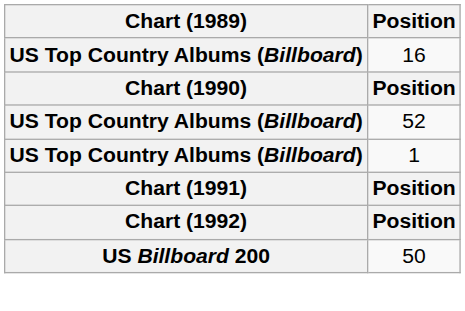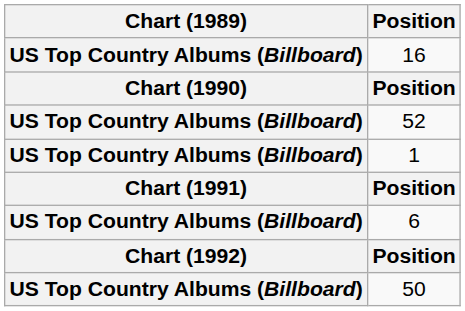 <table class="wikitable plainrowheaders" style="text-align:center">
 <tr>
 <th scope="col">Chart (1989)</th>
 <th scope="col">Position</th>
 </tr>
 <tr>
 <th scope="row">US Top Country Albums (<em>Billboard</em>)</th>
 <td>16</td>
 </tr>
 <tr>
 <th scope="col">Chart (1990)</th>
 <th scope="col">Position</th>
 </tr>
 <tr>
 <th scope="row">US Top Country Albums (<em>Billboard</em>)</th>
 <td>52</td>
 </tr>
 <tr>
 <th scope="row">US Top Country Albums (<em>Billboard</em>)</th>
 <td>1</td>
 </tr>
 <tr>
 <th scope="col">Chart (1991)</th>
 <th scope="col">Position</th>
 </tr>
 <tr>
+<th scope="row">US Top Country Albums (<em>Billboard</em>)</th>
+<td>6</td>
+</tr>
+<tr>
 <th scope="col">Chart (1992)</th>
 <th scope="col">Position</th>
 </tr>
 <tr>
-<th scope="row">US <em>Billboard</em> 200</th>
+<th scope="row">US Top Country Albums (<em>Billboard</em>)</th>
 <td>50</td>
 </tr>
 </table>
